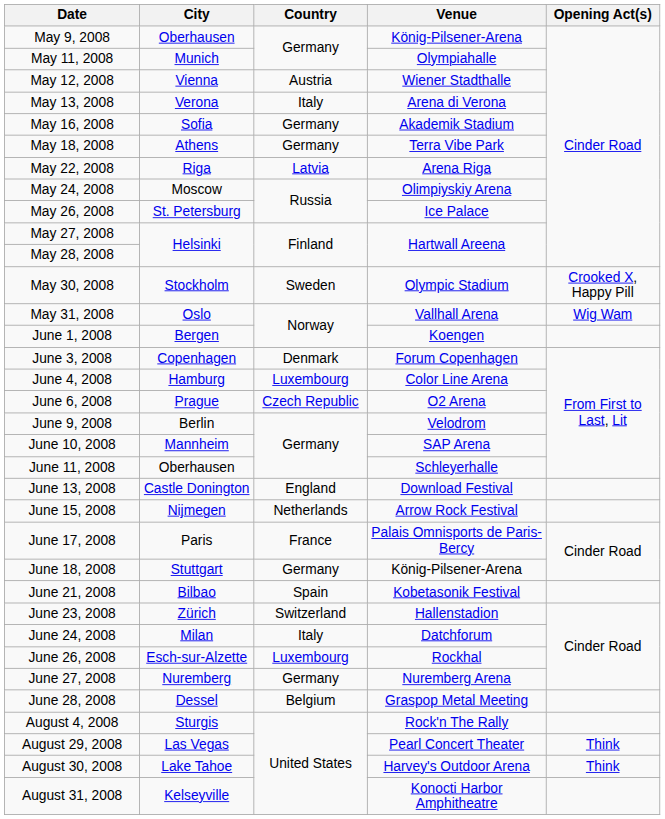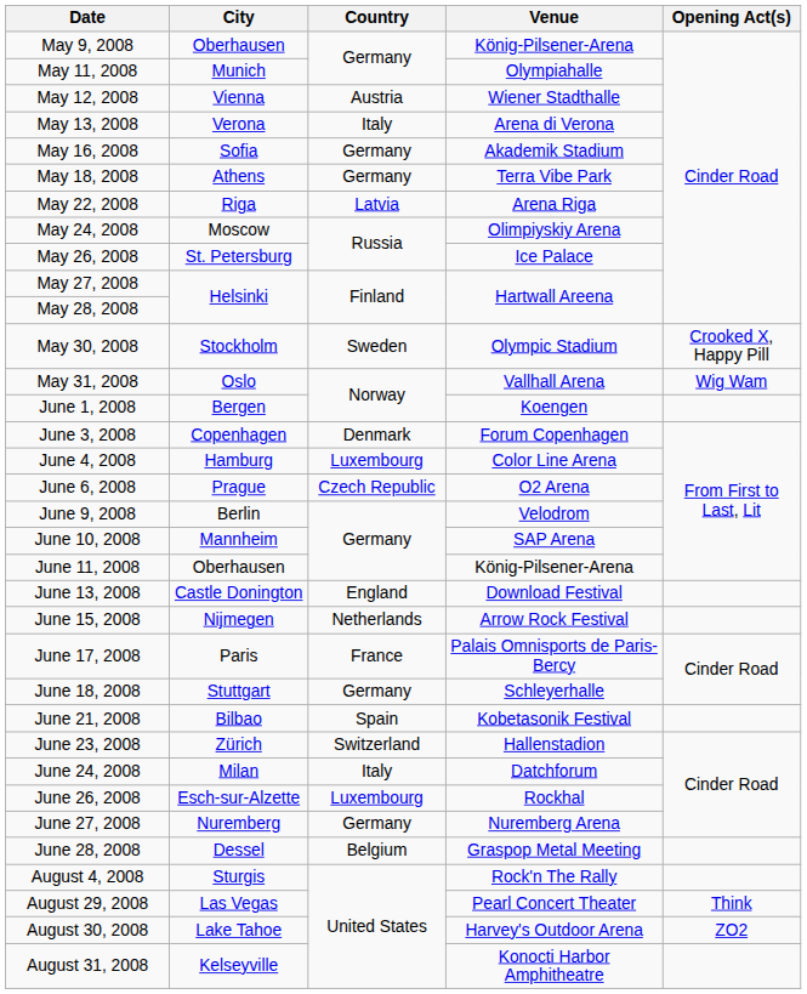 <table class="wikitable" style="text-align:center;">
 <tr>
 <th width="150">Date</th>
 <th width="125">City</th>
 <th width="125">Country</th>
 <th width="200">Venue</th>
 <th width="125">Opening Act(s)</th>
 </tr>
 <tr>
 <td>May 9, 2008</td>
 <td><a href='#'>Oberhausen</a></td>
 <td rowspan="2">Germany</td>
 <td><a href='#'>König-Pilsener-Arena</a></td>
 <td rowspan="11"><a href='#'>Cinder Road</a></td>
 </tr>
 <tr>
 <td>May 11, 2008</td>
 <td><a href='#'>Munich</a></td>
 <td><a href='#'>Olympiahalle</a></td>
 </tr>
 <tr>
 <td>May 12, 2008</td>
 <td><a href='#'>Vienna</a></td>
 <td>Austria</td>
 <td><a href='#'>Wiener Stadthalle</a></td>
 </tr>
 <tr>
 <td>May 13, 2008</td>
 <td><a href='#'>Verona</a></td>
 <td>Italy</td>
 <td><a href='#'>Arena di Verona</a></td>
 </tr>
 <tr>
 <td>May 16, 2008</td>
 <td><a href='#'>Sofia</a></td>
 <td>Germany</td>
 <td><a href='#'>Akademik Stadium</a></td>
 </tr>
 <tr>
 <td>May 18, 2008</td>
 <td><a href='#'>Athens</a></td>
 <td>Germany</td>
 <td><a href='#'>Terra Vibe Park</a></td>
 </tr>
 <tr>
 <td>May 22, 2008</td>
 <td><a href='#'>Riga</a></td>
 <td><a href='#'>Latvia</a></td>
 <td><a href='#'>Arena Riga</a></td>
 </tr>
 <tr>
 <td>May 24, 2008</td>
 <td>Moscow</td>
 <td rowspan="2">Russia</td>
 <td><a href='#'>Olimpiyskiy Arena</a></td>
 </tr>
 <tr>
 <td>May 26, 2008</td>
 <td><a href='#'>St. Petersburg</a></td>
 <td><a href='#'>Ice Palace</a></td>
 </tr>
 <tr>
 <td>May 27, 2008</td>
 <td rowspan="2"><a href='#'>Helsinki</a></td>
 <td rowspan="2">Finland</td>
 <td rowspan="2"><a href='#'>Hartwall Areena</a></td>
 </tr>
 <tr>
 <td>May 28, 2008</td>
 </tr>
 <tr>
 <td>May 30, 2008</td>
 <td><a href='#'>Stockholm</a></td>
 <td>Sweden</td>
 <td><a href='#'>Olympic Stadium</a></td>
 <td><a href='#'>Crooked X</a>, Happy Pill</td>
 </tr>
 <tr>
 <td>May 31, 2008</td>
 <td><a href='#'>Oslo</a></td>
 <td rowspan="2">Norway</td>
 <td><a href='#'>Vallhall Arena</a></td>
 <td><a href='#'>Wig Wam</a></td>
 </tr>
 <tr>
 <td>June 1, 2008</td>
 <td><a href='#'>Bergen</a></td>
 <td><a href='#'>Koengen</a></td>
 <td></td>
 </tr>
 <tr>
 <td>June 3, 2008</td>
 <td><a href='#'>Copenhagen</a></td>
 <td>Denmark</td>
 <td><a href='#'>Forum Copenhagen</a></td>
 <td rowspan="6"><a href='#'>From First to Last</a>, <a href='#'>Lit</a></td>
 </tr>
 <tr>
 <td>June 4, 2008</td>
 <td><a href='#'>Hamburg</a></td>
 <td><a href='#'>Luxembourg</a></td>
 <td><a href='#'>Color Line Arena</a></td>
 </tr>
 <tr>
 <td>June 6, 2008</td>
 <td><a href='#'>Prague</a></td>
 <td><a href='#'>Czech Republic</a></td>
 <td><a href='#'>O2 Arena</a></td>
 </tr>
 <tr>
 <td>June 9, 2008</td>
 <td>Berlin</td>
 <td rowspan="3">Germany</td>
 <td><a href='#'>Velodrom</a></td>
 </tr>
 <tr>
 <td>June 10, 2008</td>
 <td><a href='#'>Mannheim</a></td>
 <td><a href='#'>SAP Arena</a></td>
 </tr>
 <tr>
 <td>June 11, 2008</td>
 <td>Oberhausen</td>
-<td><a href='#'>Schleyerhalle</a></td>
+<td>König-Pilsener-Arena</td>
 </tr>
 <tr>
 <td>June 13, 2008</td>
 <td><a href='#'>Castle Donington</a></td>
 <td>England</td>
 <td><a href='#'>Download Festival</a></td>
 <td></td>
 </tr>
 <tr>
 <td>June 15, 2008</td>
 <td><a href='#'>Nijmegen</a></td>
 <td>Netherlands</td>
 <td><a href='#'>Arrow Rock Festival</a></td>
 <td></td>
 </tr>
 <tr>
 <td>June 17, 2008</td>
 <td>Paris</td>
 <td>France</td>
 <td><a href='#'>Palais Omnisports de Paris-Bercy</a></td>
 <td rowspan="2">Cinder Road</td>
 </tr>
 <tr>
 <td>June 18, 2008</td>
 <td><a href='#'>Stuttgart</a></td>
 <td>Germany</td>
-<td>König-Pilsener-Arena</td>
+<td><a href='#'>Schleyerhalle</a></td>
 </tr>
 <tr>
 <td>June 21, 2008</td>
 <td><a href='#'>Bilbao</a></td>
 <td>Spain</td>
 <td><a href='#'>Kobetasonik Festival</a></td>
 <td></td>
 </tr>
 <tr>
 <td>June 23, 2008</td>
 <td><a href='#'>Zürich</a></td>
 <td>Switzerland</td>
 <td><a href='#'>Hallenstadion</a></td>
 <td rowspan="4">Cinder Road</td>
 </tr>
 <tr>
 <td>June 24, 2008</td>
 <td><a href='#'>Milan</a></td>
 <td>Italy</td>
 <td><a href='#'>Datchforum</a></td>
 </tr>
 <tr>
 <td>June 26, 2008</td>
 <td><a href='#'>Esch-sur-Alzette</a></td>
 <td><a href='#'>Luxembourg</a></td>
 <td><a href='#'>Rockhal</a></td>
 </tr>
 <tr>
 <td>June 27, 2008</td>
 <td><a href='#'>Nuremberg</a></td>
 <td>Germany</td>
 <td><a href='#'>Nuremberg Arena</a></td>
 </tr>
 <tr>
 <td>June 28, 2008</td>
 <td><a href='#'>Dessel</a></td>
 <td>Belgium</td>
 <td><a href='#'>Graspop Metal Meeting</a></td>
 <td></td>
 </tr>
 <tr>
 <td>August 4, 2008</td>
 <td><a href='#'>Sturgis</a></td>
 <td rowspan="4">United States</td>
 <td><a href='#'>Rock'n The Rally</a></td>
 <td></td>
 </tr>
 <tr>
 <td>August 29, 2008</td>
 <td><a href='#'>Las Vegas</a></td>
 <td><a href='#'>Pearl Concert Theater</a></td>
 <td><a href='#'>Think</a></td>
 </tr>
 <tr>
 <td>August 30, 2008</td>
 <td><a href='#'>Lake Tahoe</a></td>
 <td><a href='#'>Harvey's Outdoor Arena</a></td>
-<td><a href='#'>Think</a></td>
+<td><a href='#'>ZO2</a></td>
 </tr>
 <tr>
 <td>August 31, 2008</td>
 <td><a href='#'>Kelseyville</a></td>
 <td><a href='#'>Konocti Harbor Amphitheatre</a></td>
 <td></td>
 </tr>
 </table>
